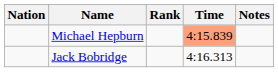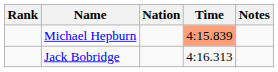 <table class="wikitable sortable" style="text-align:center">
 <tr>
+<th>Rank</th>
+<th>Name</th>
 <th>Nation</th>
-<th>Name</th>
-<th>Rank</th>
 <th>Time</th>
 <th>Notes</th>
 </tr>
 <tr>
+<td></td>
+<td align=left><a href='#'>Michael Hepburn</a></td>
 <td align=left></td>
-<td align=left><a href='#'>Michael Hepburn</a></td>
-<td></td>
 <td style="background: lightsalmon;">4:15.839</td>
 <td></td>
 </tr>
 <tr>
+<td></td>
+<td align=left><a href='#'>Jack Bobridge</a></td>
 <td align=left></td>
-<td align=left><a href='#'>Jack Bobridge</a></td>
-<td></td>
 <td>4:16.313</td>
 <td></td>
 </tr>
 </table>
